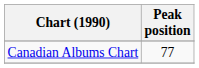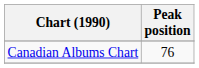 <table class="wikitable sortable">
 <tr>
 <th>Chart (1990)</th>
 <th>Peak<br>position</th>
 </tr>
 <tr>
 </tr>
 <tr>
 <td><a href='#'>Canadian Albums Chart</a></td>
-<td style="text-align:center;">77</td>
+<td style="text-align:center;">76</td>
 </tr>
 <tr>
 </tr>
 <tr>
 </tr>
 </table>
